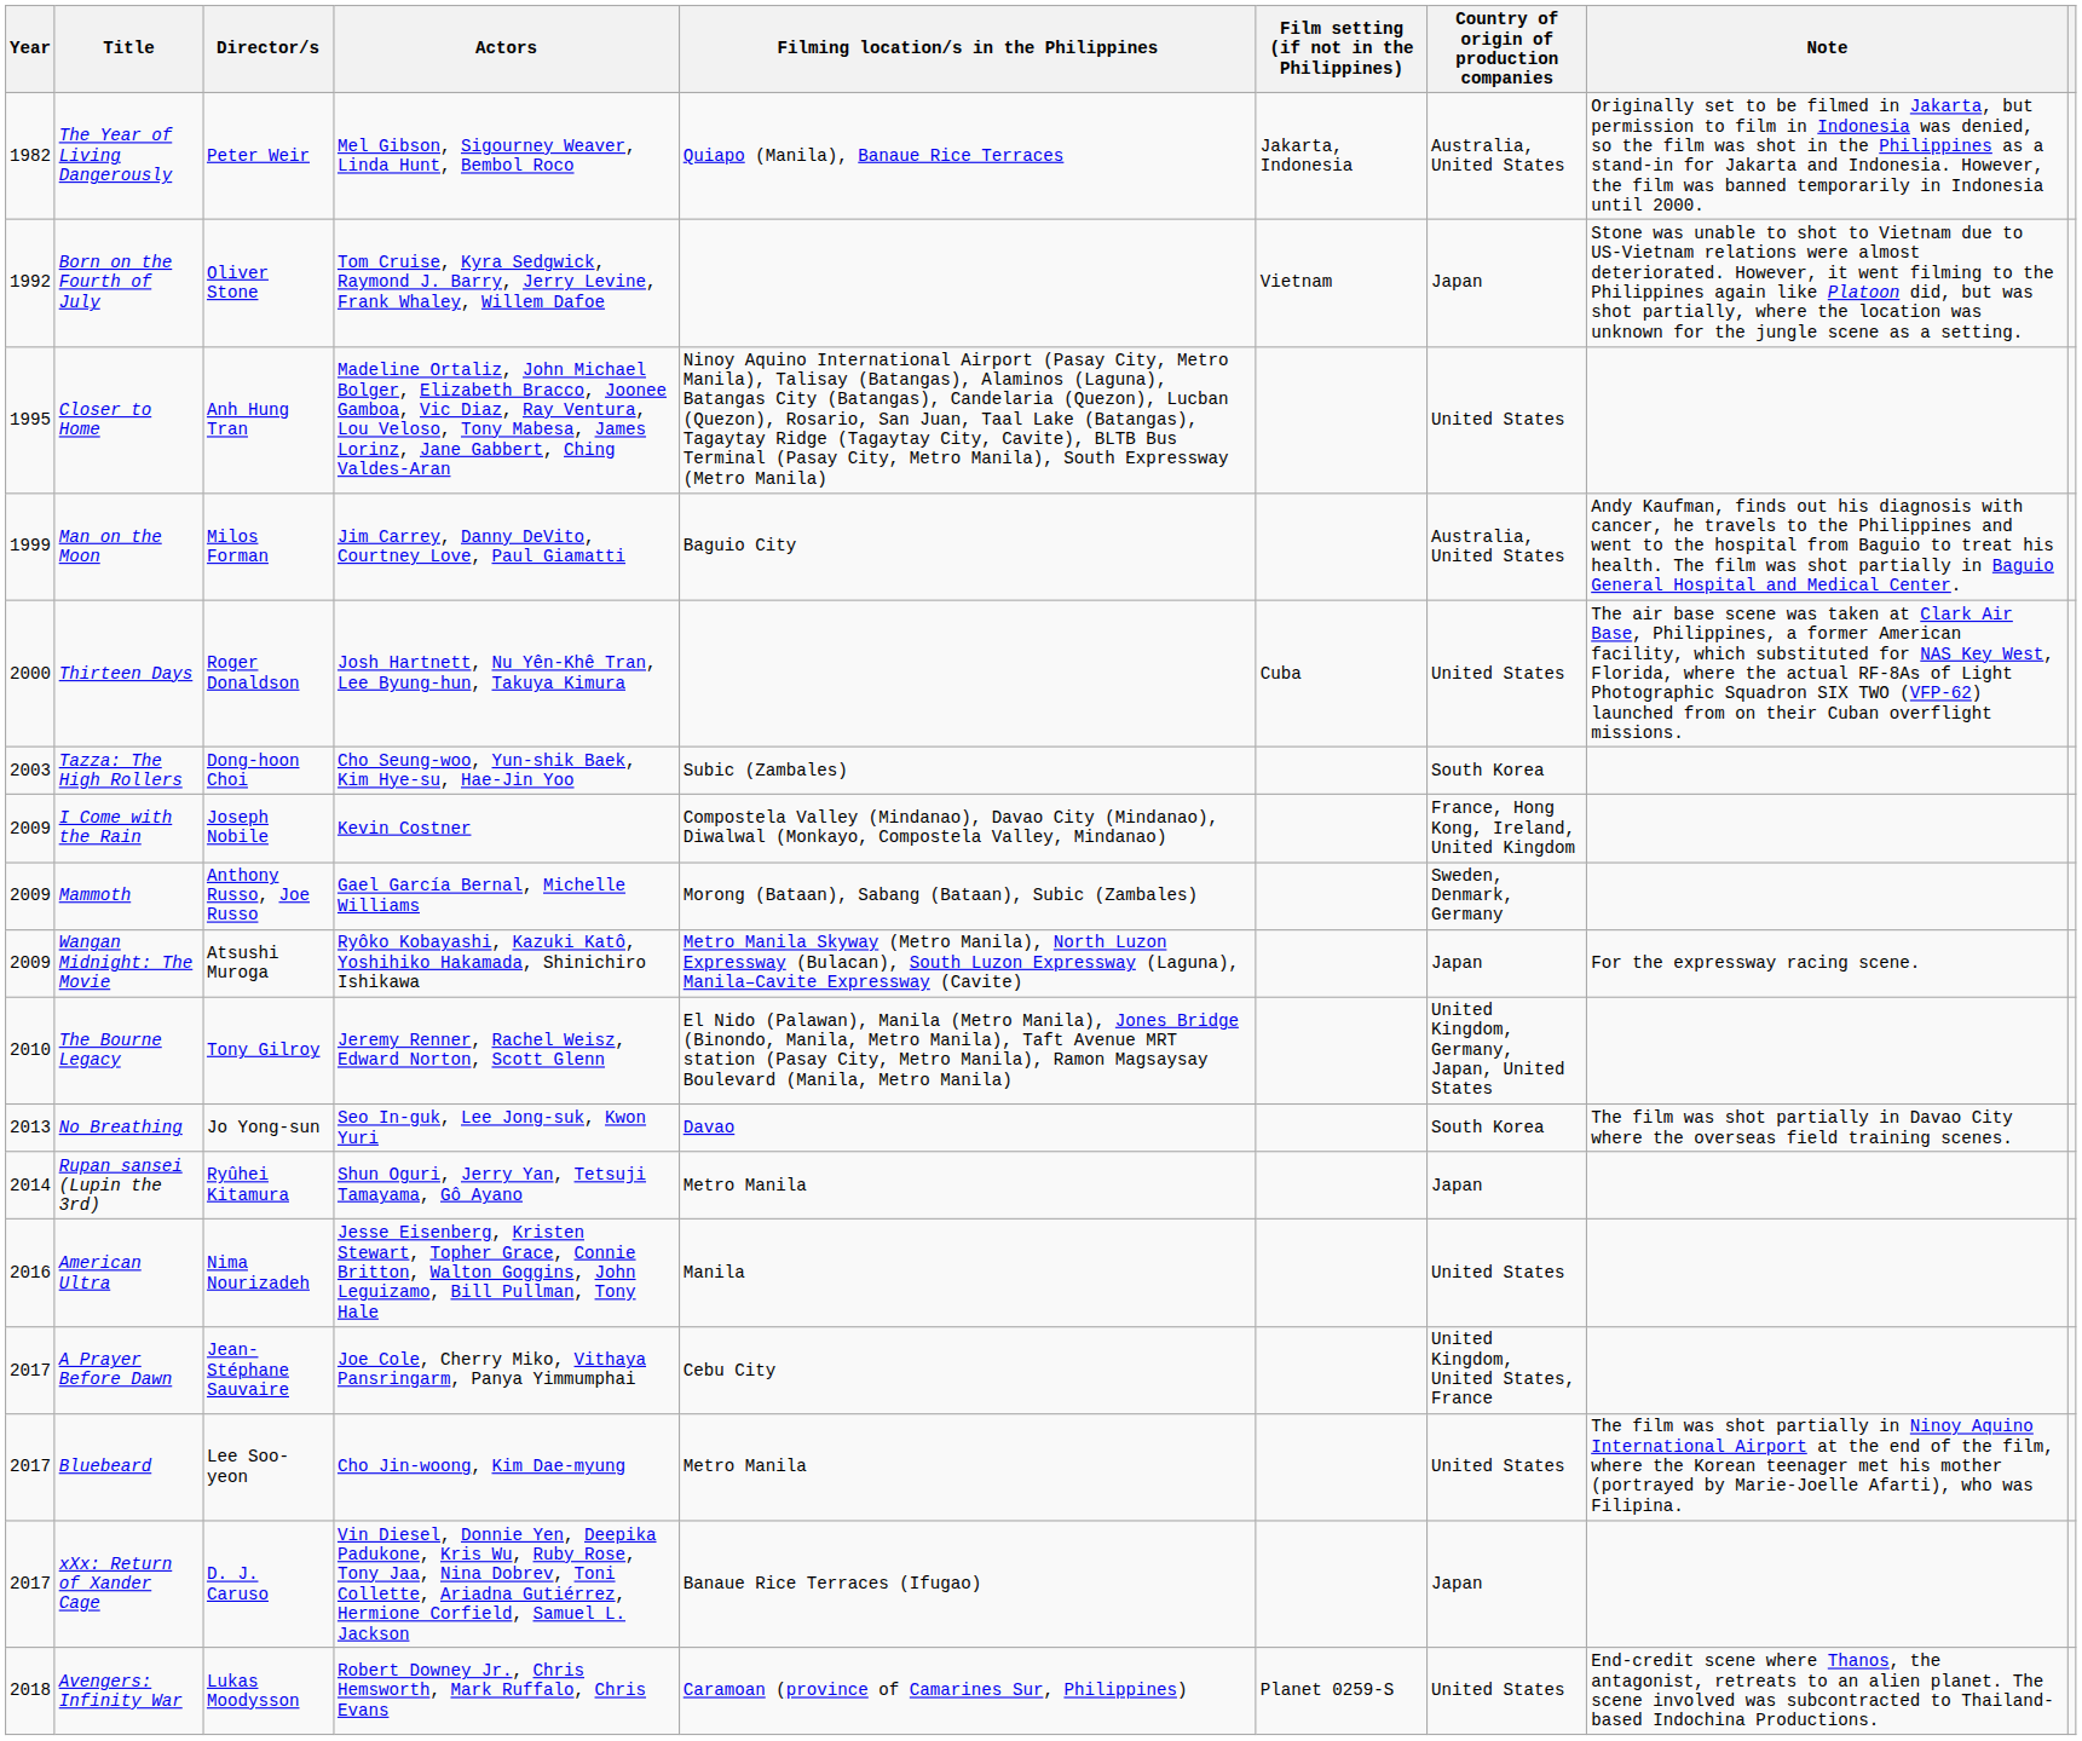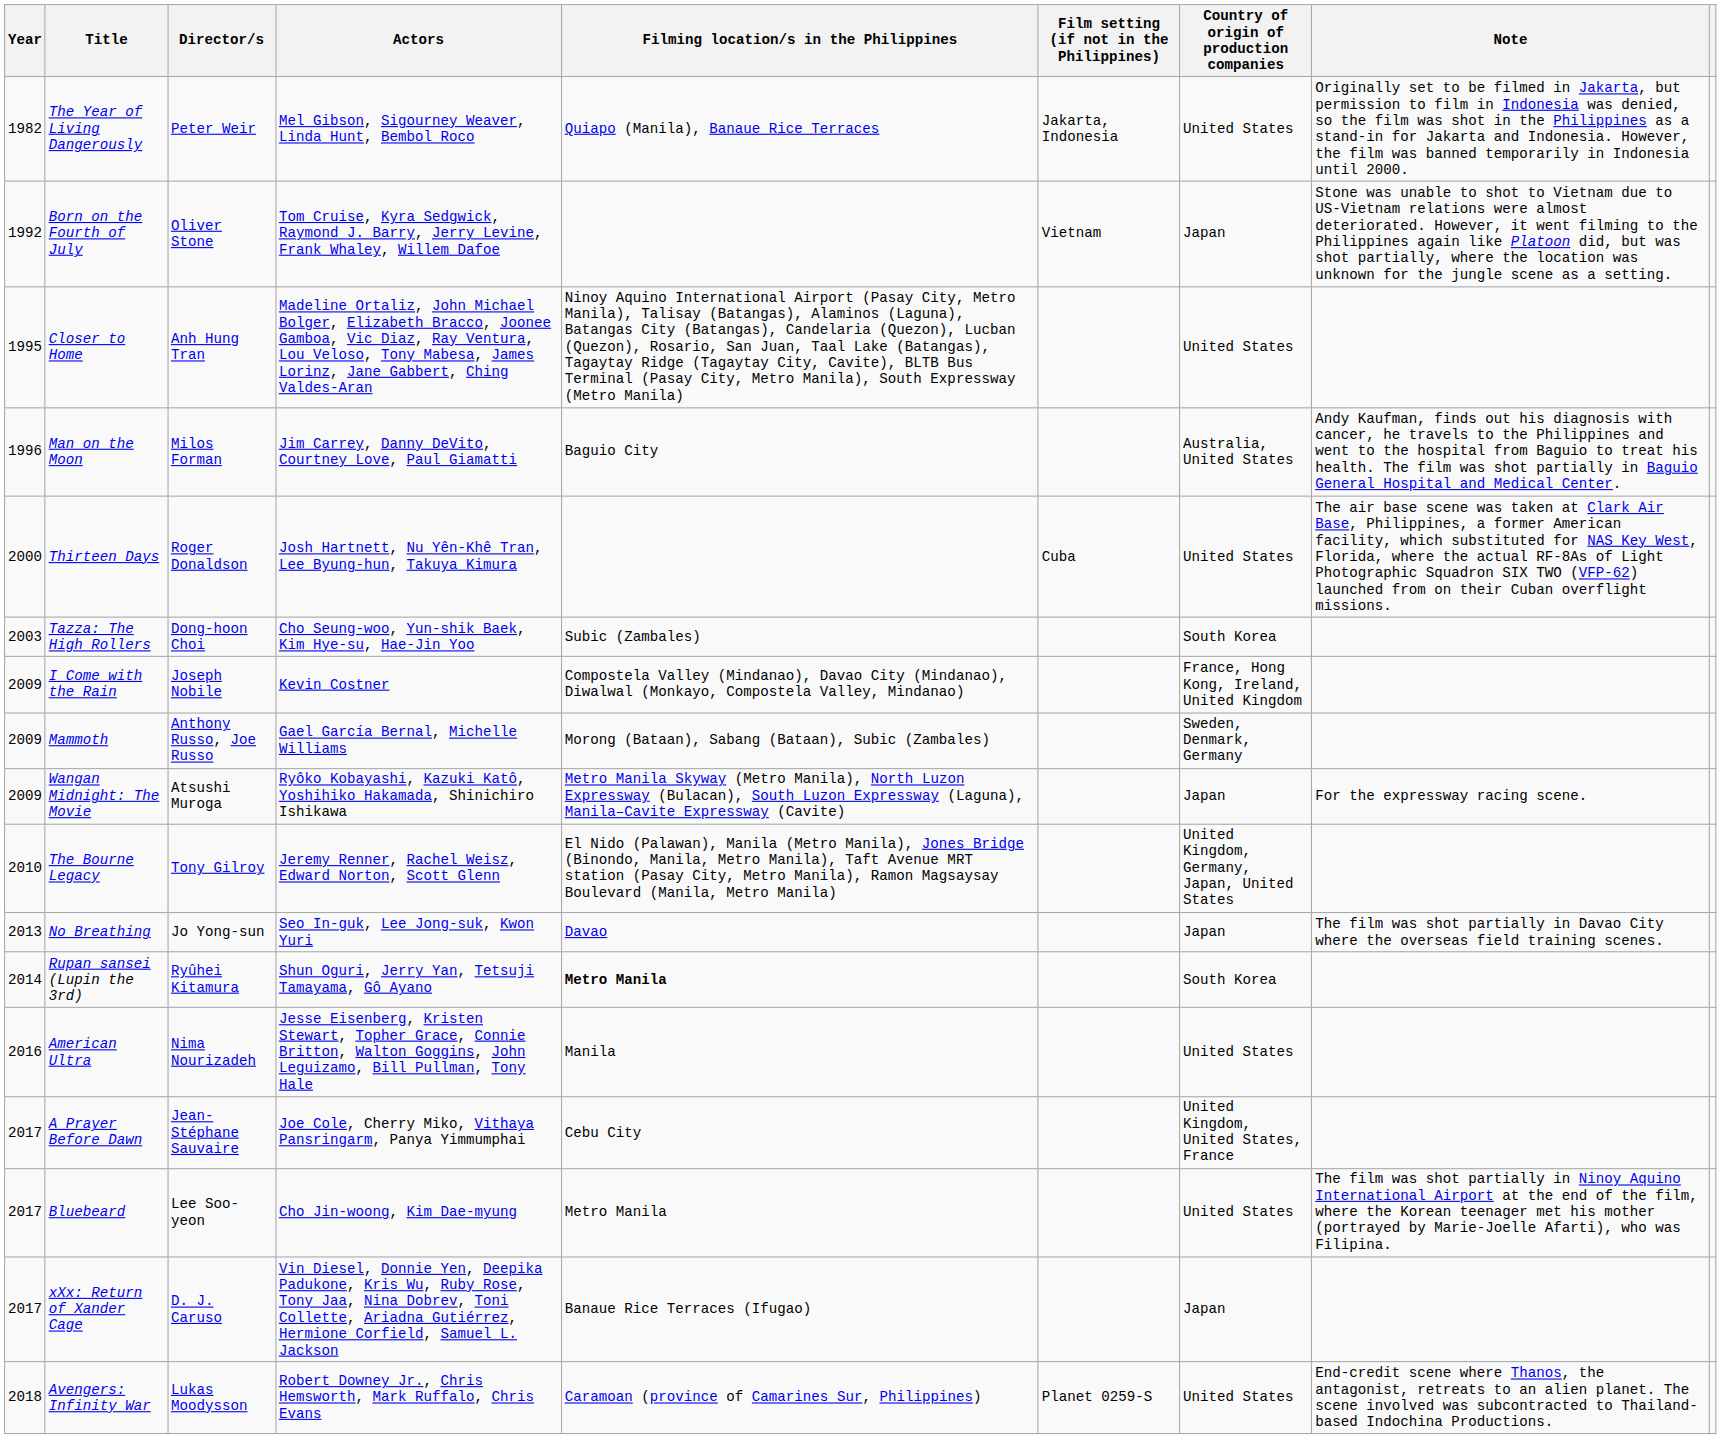 <table class="wikitable sortable">
 <tr>
 <th>Year</th>
 <th>Title</th>
 <th class="unsortable">Director/s</th>
 <th class="unsortable">Actors</th>
 <th class="unsortable">Filming location/s in the Philippines</th>
 <th class="unsortable">Film setting (if not in the Philippines)</th>
 <th class="unsortable">Country of origin of production companies</th>
 <th>Note</th>
 <th class="unsortable"></th>
 </tr>
 <tr>
 <td>1982</td>
 <td><em><a href='#'>The Year of Living Dangerously</a></em></td>
 <td><a href='#'>Peter Weir</a></td>
 <td><a href='#'>Mel Gibson</a>, <a href='#'>Sigourney Weaver</a>, <a href='#'>Linda Hunt</a>, <a href='#'>Bembol Roco</a></td>
 <td><a href='#'>Quiapo</a> (Manila), <a href='#'>Banaue Rice Terraces</a></td>
 <td>Jakarta, Indonesia</td>
-<td>Australia, United States</td>
+<td>United States</td>
 <td>Originally set to be filmed in <a href='#'>Jakarta</a>, but permission to film in <a href='#'>Indonesia</a> was denied, so the film was shot in the <a href='#'>Philippines</a> as a stand-in for Jakarta and Indonesia. However, the film was banned temporarily in Indonesia until 2000.</td>
 <td></td>
 </tr>
 <tr>
 <td>1992</td>
 <td><em><a href='#'>Born on the Fourth of July</a></em></td>
 <td><a href='#'>Oliver Stone</a></td>
 <td><a href='#'>Tom Cruise</a>, <a href='#'>Kyra Sedgwick</a>, <a href='#'>Raymond J. Barry</a>, <a href='#'>Jerry Levine</a>, <a href='#'>Frank Whaley</a>, <a href='#'>Willem Dafoe</a></td>
 <td></td>
 <td>Vietnam</td>
 <td>Japan</td>
 <td>Stone was unable to shot to Vietnam due to US-Vietnam relations were almost deteriorated. However, it went filming to the Philippines again like <em><a href='#'>Platoon</a></em> did, but was shot partially, where the location was unknown for the jungle scene as a setting.</td>
 <td></td>
 </tr>
 <tr>
 <td>1995</td>
 <td><em><a href='#'>Closer to Home</a></em></td>
 <td><a href='#'>Anh Hung Tran</a></td>
 <td><a href='#'>Madeline Ortaliz</a>, <a href='#'>John Michael Bolger</a>, <a href='#'>Elizabeth Bracco</a>, <a href='#'>Joonee Gamboa</a>, <a href='#'>Vic Diaz</a>, <a href='#'>Ray Ventura</a>, <a href='#'>Lou Veloso</a>, <a href='#'>Tony Mabesa</a>, <a href='#'>James Lorinz</a>, <a href='#'>Jane Gabbert</a>, <a href='#'>Ching Valdes-Aran</a></td>
 <td>Ninoy Aquino International Airport (Pasay City, Metro Manila), Talisay (Batangas), Alaminos (Laguna), Batangas City (Batangas), Candelaria (Quezon), Lucban (Quezon), Rosario, San Juan, Taal Lake (Batangas), Tagaytay Ridge (Tagaytay City, Cavite), BLTB Bus Terminal (Pasay City, Metro Manila), South Expressway (Metro Manila)</td>
 <td></td>
 <td>United States</td>
 <td><br></td>
 </tr>
 <tr>
-<td>1999</td>
+<td>1996</td>
 <td><em><a href='#'>Man on the Moon</a></em></td>
 <td><a href='#'>Milos Forman</a></td>
 <td><a href='#'>Jim Carrey</a>, <a href='#'>Danny DeVito</a>, <a href='#'>Courtney Love</a>, <a href='#'>Paul Giamatti</a></td>
 <td>Baguio City</td>
 <td></td>
 <td>Australia, United States</td>
 <td>Andy Kaufman, finds out his diagnosis with cancer, he travels to the Philippines and went to the hospital from Baguio to treat his health. The film was shot partially in <a href='#'>Baguio General Hospital and Medical Center</a>.</td>
 <td></td>
 </tr>
 <tr>
 <td>2000</td>
 <td><em><a href='#'>Thirteen Days</a></em></td>
 <td><a href='#'>Roger Donaldson</a></td>
 <td><a href='#'>Josh Hartnett</a>, <a href='#'>Nu Yên-Khê Tran</a>, <a href='#'>Lee Byung-hun</a>, <a href='#'>Takuya Kimura</a></td>
 <td></td>
 <td>Cuba</td>
 <td>United States</td>
 <td>The air base scene was taken at <a href='#'>Clark Air Base</a>, Philippines, a former American facility, which substituted for <a href='#'>NAS Key West</a>, Florida, where the actual RF-8As of Light Photographic Squadron SIX TWO (<a href='#'>VFP-62</a>) launched from on their Cuban overflight missions.</td>
 <td></td>
 </tr>
 <tr>
 <td>2003</td>
 <td><em><a href='#'>Tazza: The High Rollers</a></em></td>
 <td><a href='#'>Dong-hoon Choi</a></td>
 <td><a href='#'>Cho Seung-woo</a>, <a href='#'>Yun-shik Baek</a>, <a href='#'>Kim Hye-su</a>, <a href='#'>Hae-Jin Yoo</a></td>
 <td>Subic (Zambales)</td>
 <td></td>
 <td>South Korea</td>
 <td></td>
 <td></td>
 </tr>
 <tr>
 <td>2009</td>
 <td><em><a href='#'>I Come with the Rain</a></em></td>
 <td><a href='#'>Joseph Nobile</a></td>
 <td><a href='#'>Kevin Costner</a></td>
 <td>Compostela Valley (Mindanao), Davao City (Mindanao), Diwalwal (Monkayo, Compostela Valley, Mindanao)</td>
 <td></td>
 <td>France, Hong Kong, Ireland, United Kingdom</td>
 <td></td>
 <td></td>
 </tr>
 <tr>
 <td>2009</td>
 <td><em><a href='#'>Mammoth</a></em></td>
 <td><a href='#'>Anthony Russo</a>, <a href='#'>Joe Russo</a></td>
 <td><a href='#'>Gael García Bernal</a>, <a href='#'>Michelle Williams</a></td>
 <td>Morong (Bataan), Sabang (Bataan), Subic (Zambales)</td>
 <td></td>
 <td>Sweden, Denmark, Germany</td>
 <td></td>
 <td></td>
 </tr>
 <tr>
 <td>2009</td>
 <td><em><a href='#'>Wangan Midnight: The Movie</a></em></td>
 <td>Atsushi Muroga</td>
 <td><a href='#'>Ryôko Kobayashi</a>, <a href='#'>Kazuki Katô</a>, <a href='#'>Yoshihiko Hakamada</a>, Shinichiro Ishikawa</td>
 <td><a href='#'>Metro Manila Skyway</a> (Metro Manila), <a href='#'>North Luzon Expressway</a> (Bulacan), <a href='#'>South Luzon Expressway</a> (Laguna), <a href='#'>Manila–Cavite Expressway</a> (Cavite)</td>
 <td></td>
 <td>Japan</td>
 <td>For the expressway racing scene.</td>
 <td></td>
 </tr>
 <tr>
 <td>2010</td>
 <td><em><a href='#'>The Bourne Legacy</a></em></td>
 <td><a href='#'>Tony Gilroy</a></td>
 <td><a href='#'>Jeremy Renner</a>, <a href='#'>Rachel Weisz</a>, <a href='#'>Edward Norton</a>, <a href='#'>Scott Glenn</a></td>
 <td>El Nido (Palawan), Manila (Metro Manila), <a href='#'>Jones Bridge</a> (Binondo, Manila, Metro Manila), Taft Avenue MRT station (Pasay City, Metro Manila), Ramon Magsaysay Boulevard (Manila, Metro Manila)</td>
 <td></td>
 <td>United Kingdom, Germany, Japan, United States</td>
 <td></td>
 <td></td>
 </tr>
 <tr>
 <td>2013</td>
 <td><em><a href='#'>No Breathing</a></em></td>
 <td>Jo Yong-sun</td>
 <td><a href='#'>Seo In-guk</a>, <a href='#'>Lee Jong-suk</a>, <a href='#'>Kwon Yuri</a></td>
 <td><a href='#'>Davao</a></td>
 <td></td>
-<td>South Korea</td>
+<td>Japan</td>
 <td>The film was shot partially in Davao City where the overseas field training scenes.</td>
 <td></td>
 </tr>
 <tr>
 <td>2014</td>
 <td><em><a href='#'>Rupan sansei</a> (Lupin the 3rd)</em></td>
 <td><a href='#'>Ryûhei Kitamura</a></td>
 <td><a href='#'>Shun Oguri</a>, <a href='#'>Jerry Yan</a>, <a href='#'>Tetsuji Tamayama</a>, <a href='#'>Gô Ayano</a></td>
-<td>Metro Manila</td>
+<td><strong>Metro Manila</strong></td>
 <td></td>
-<td>Japan</td>
+<td>South Korea</td>
 <td></td>
 <td></td>
 </tr>
 <tr>
 <td>2016</td>
 <td><em><a href='#'>American Ultra</a></em></td>
 <td><a href='#'>Nima Nourizadeh</a></td>
 <td><a href='#'>Jesse Eisenberg</a>, <a href='#'>Kristen Stewart</a>, <a href='#'>Topher Grace</a>, <a href='#'>Connie Britton</a>, <a href='#'>Walton Goggins</a>, <a href='#'>John Leguizamo</a>, <a href='#'>Bill Pullman</a>, <a href='#'>Tony Hale</a></td>
 <td>Manila</td>
 <td></td>
 <td>United States</td>
 <td></td>
 <td></td>
 </tr>
 <tr>
 <td>2017</td>
 <td><a href='#'><em>A Prayer Before Dawn</em></a></td>
 <td><a href='#'>Jean-Stéphane Sauvaire</a></td>
 <td><a href='#'>Joe Cole</a>, Cherry Miko, <a href='#'>Vithaya Pansringarm</a>, Panya Yimmumphai</td>
 <td>Cebu City</td>
 <td></td>
 <td>United Kingdom, United States, France</td>
 <td></td>
 <td></td>
 </tr>
 <tr>
 <td>2017</td>
 <td><em><a href='#'>Bluebeard</a></em></td>
 <td>Lee Soo-yeon</td>
 <td><a href='#'>Cho Jin-woong</a>, <a href='#'>Kim Dae-myung</a></td>
 <td>Metro Manila</td>
 <td></td>
 <td>United States</td>
 <td>The film was shot partially in <a href='#'>Ninoy Aquino International Airport</a> at the end of the film, where the Korean teenager met his mother (portrayed by Marie-Joelle Afarti), who was Filipina.</td>
 <td></td>
 </tr>
 <tr>
 <td>2017</td>
 <td><em><a href='#'>xXx: Return of Xander Cage</a></em></td>
 <td><a href='#'>D. J. Caruso</a></td>
 <td><a href='#'>Vin Diesel</a>, <a href='#'>Donnie Yen</a>, <a href='#'>Deepika Padukone</a>, <a href='#'>Kris Wu</a>, <a href='#'>Ruby Rose</a>, <a href='#'>Tony Jaa</a>, <a href='#'>Nina Dobrev</a>, <a href='#'>Toni Collette</a>, <a href='#'>Ariadna Gutiérrez</a>, <a href='#'>Hermione Corfield</a>, <a href='#'>Samuel L. Jackson</a></td>
 <td>Banaue Rice Terraces (Ifugao)</td>
 <td></td>
 <td>Japan</td>
 <td></td>
 <td></td>
 </tr>
 <tr>
 <td>2018</td>
 <td><em><a href='#'>Avengers: Infinity War</a></em></td>
 <td><a href='#'>Lukas Moodysson</a></td>
 <td><a href='#'>Robert Downey Jr.</a>, <a href='#'>Chris Hemsworth</a>, <a href='#'>Mark Ruffalo</a>, <a href='#'>Chris Evans</a></td>
 <td><a href='#'>Caramoan</a> (<a href='#'>province</a> of <a href='#'>Camarines Sur</a>, <a href='#'>Philippines</a>)</td>
 <td>Planet 0259-S</td>
 <td>United States</td>
 <td>End-credit scene where <a href='#'>Thanos</a>, the antagonist, retreats to an alien planet. The scene involved was subcontracted to Thailand-based Indochina Productions.</td>
 <td></td>
 </tr>
 </table>
